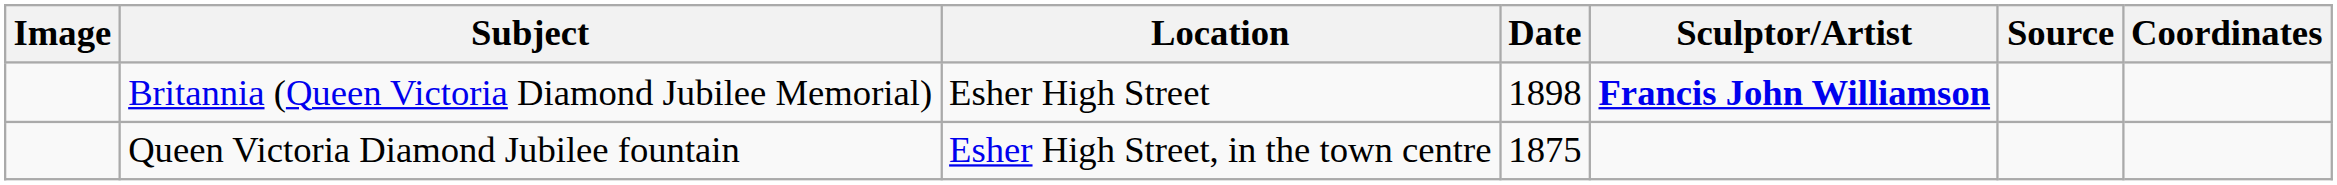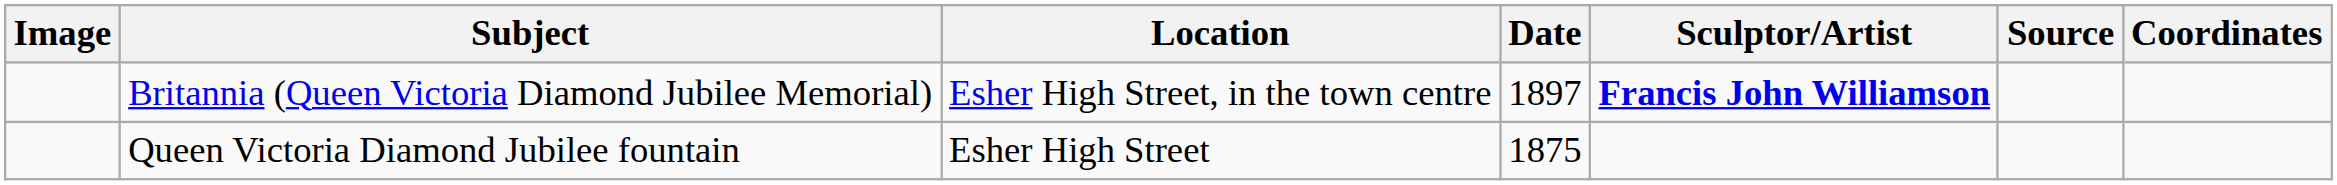 <table class="wikitable sortable">
 <tr>
 <th>Image</th>
 <th>Subject</th>
 <th>Location</th>
 <th>Date</th>
 <th>Sculptor/Artist</th>
 <th>Source</th>
 <th>Coordinates</th>
 </tr>
 <tr>
 <td></td>
 <td><a href='#'>Britannia</a> (<a href='#'>Queen Victoria</a> Diamond Jubilee Memorial)</td>
-<td>Esher High Street</td>
-<td>1898</td>
+<td><a href='#'>Esher</a> High Street, in the town centre</td>
+<td>1897</td>
 <td><strong><a href='#'>Francis John Williamson</a></strong></td>
 <td></td>
 <td></td>
 </tr>
 <tr>
 <td></td>
 <td>Queen Victoria Diamond Jubilee fountain</td>
-<td><a href='#'>Esher</a> High Street, in the town centre</td>
+<td>Esher High Street</td>
 <td>1875</td>
 <td></td>
 <td></td>
 <td></td>
 </tr>
 </table>
